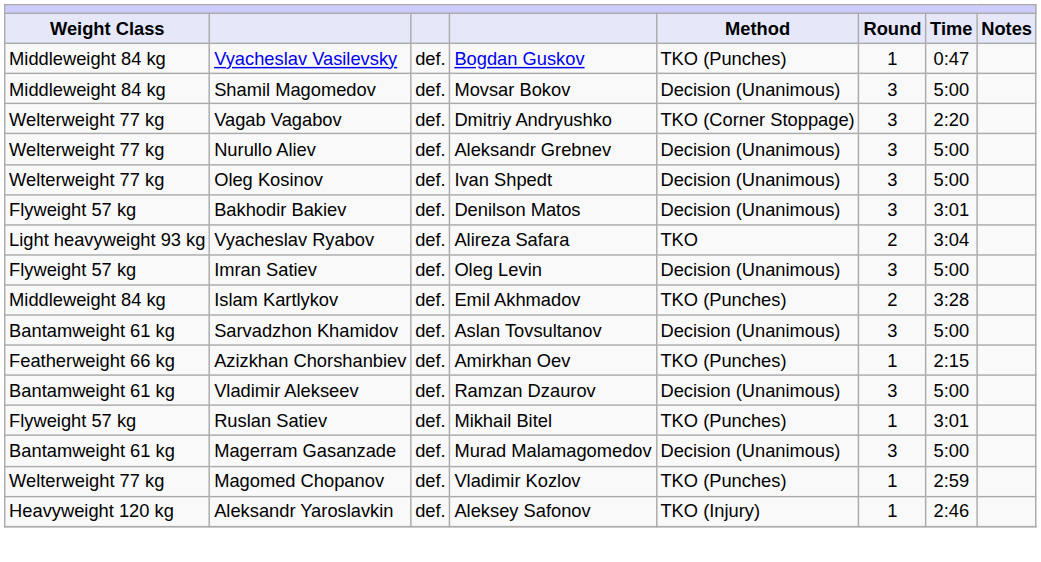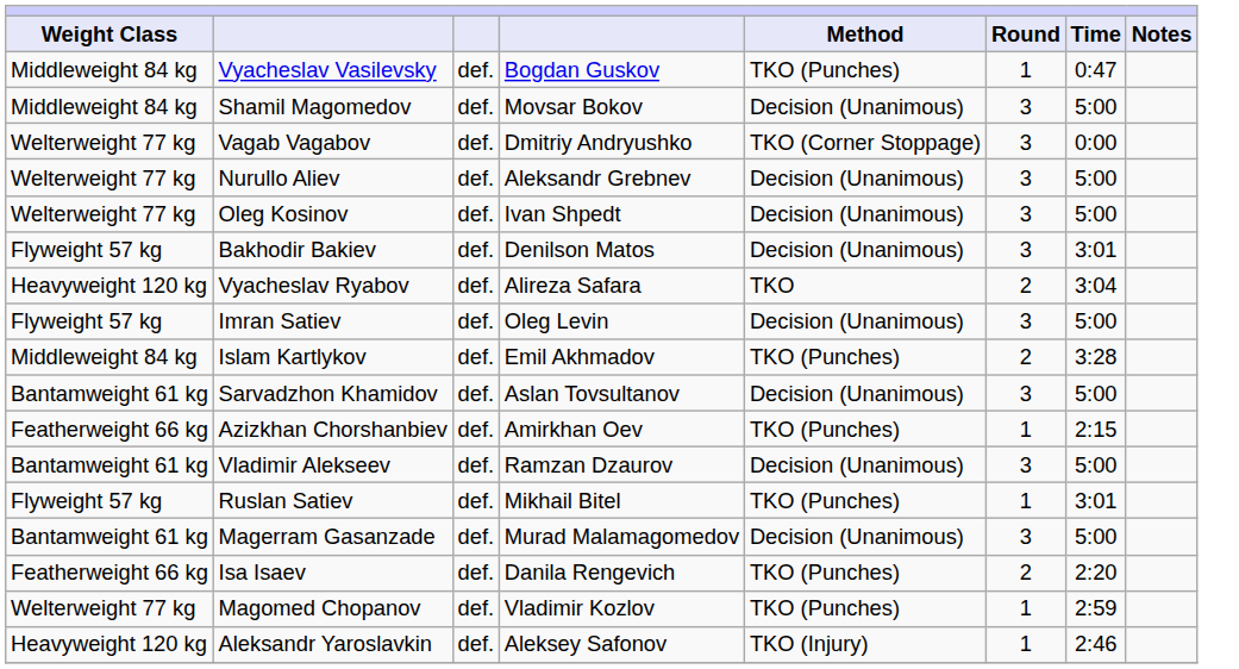 <table class="wikitable" style="font-size: 80%;">
 <tr>
 <th colspan="8" style="background-color: #ccf; color: #000080; text-align: center;"><strong></strong></th>
 </tr>
 <tr>
 <th colspan="1" style="background-color: #E6E8FA; color: #000000; text-align: center;">Weight Class</th>
 <th colspan="1" style="background-color: #E6E8FA; color: #000000; text-align: center;"></th>
 <th colspan="1" style="background-color: #E6E8FA; color: #000000; text-align: center;"></th>
 <th colspan="1" style="background-color: #E6E8FA; color: #000000; text-align: center;"></th>
 <th colspan="1" style="background-color: #E6E8FA; color: #000000; text-align: center;">Method</th>
 <th colspan="1" style="background-color: #E6E8FA; color: #000000; text-align: center;">Round</th>
 <th colspan="1" style="background-color: #E6E8FA; color: #000000; text-align: center;">Time</th>
 <th colspan="1" style="background-color: #E6E8FA; color: #000000; text-align: center;">Notes</th>
 </tr>
 <tr>
 <td>Middleweight 84 kg</td>
 <td> <a href='#'>Vyacheslav Vasilevsky</a></td>
 <td align=center>def.</td>
 <td> <a href='#'>Bogdan Guskov</a></td>
 <td>TKO (Punches)</td>
 <td align=center>1</td>
 <td align=center>0:47</td>
 <td></td>
 </tr>
 <tr>
 <td>Middleweight 84 kg</td>
 <td> Shamil Magomedov</td>
 <td align=center>def.</td>
 <td> Movsar Bokov</td>
 <td>Decision (Unanimous)</td>
 <td align=center>3</td>
 <td align=center>5:00</td>
 <td></td>
 </tr>
 <tr>
 <td>Welterweight 77 kg</td>
 <td> Vagab Vagabov</td>
 <td align=center>def.</td>
 <td> Dmitriy Andryushko</td>
 <td>TKO (Corner Stoppage)</td>
 <td align=center>3</td>
-<td align=center>2:20</td>
+<td align=center>0:00</td>
 <td></td>
 </tr>
 <tr>
 <td>Welterweight 77 kg</td>
 <td> Nurullo Aliev</td>
 <td align=center>def.</td>
 <td> Aleksandr Grebnev</td>
 <td>Decision (Unanimous)</td>
 <td align=center>3</td>
 <td align=center>5:00</td>
 <td></td>
 </tr>
 <tr>
 <td>Welterweight 77 kg</td>
 <td> Oleg Kosinov</td>
 <td align=center>def.</td>
 <td> Ivan Shpedt</td>
 <td>Decision (Unanimous)</td>
 <td align=center>3</td>
 <td align=center>5:00</td>
 <td></td>
 </tr>
 <tr>
 <td>Flyweight 57 kg</td>
 <td> Bakhodir Bakiev</td>
 <td align=center>def.</td>
 <td> Denilson Matos</td>
 <td>Decision (Unanimous)</td>
 <td align=center>3</td>
 <td align=center>3:01</td>
 <td></td>
 </tr>
 <tr>
-<td>Light heavyweight 93 kg</td>
+<td>Heavyweight 120 kg</td>
 <td> Vyacheslav Ryabov</td>
 <td align=center>def.</td>
 <td> Alireza Safara</td>
 <td>TKO</td>
 <td align=center>2</td>
 <td align=center>3:04</td>
 <td></td>
 </tr>
 <tr>
 <td>Flyweight 57 kg</td>
 <td> Imran Satiev</td>
 <td align=center>def.</td>
 <td> Oleg Levin</td>
 <td>Decision (Unanimous)</td>
 <td align=center>3</td>
 <td align=center>5:00</td>
 <td></td>
 </tr>
 <tr>
 <td>Middleweight 84 kg</td>
 <td> Islam Kartlykov</td>
 <td align=center>def.</td>
 <td> Emil Akhmadov</td>
 <td>TKO (Punches)</td>
 <td align=center>2</td>
 <td align=center>3:28</td>
 <td></td>
 </tr>
 <tr>
 <td>Bantamweight 61 kg</td>
 <td> Sarvadzhon Khamidov</td>
 <td align=center>def.</td>
 <td> Aslan Tovsultanov</td>
 <td>Decision (Unanimous)</td>
 <td align=center>3</td>
 <td align=center>5:00</td>
 <td></td>
 </tr>
 <tr>
 <td>Featherweight 66 kg</td>
 <td> Azizkhan Chorshanbiev</td>
 <td align=center>def.</td>
 <td> Amirkhan Oev</td>
 <td>TKO (Punches)</td>
 <td align=center>1</td>
 <td align=center>2:15</td>
 <td></td>
 </tr>
 <tr>
 <td>Bantamweight 61 kg</td>
 <td> Vladimir Alekseev</td>
 <td align=center>def.</td>
 <td> Ramzan Dzaurov</td>
 <td>Decision (Unanimous)</td>
 <td align=center>3</td>
 <td align=center>5:00</td>
 <td></td>
 </tr>
 <tr>
 <td>Flyweight 57 kg</td>
 <td> Ruslan Satiev</td>
 <td align=center>def.</td>
 <td> Mikhail Bitel</td>
 <td>TKO (Punches)</td>
 <td align=center>1</td>
 <td align=center>3:01</td>
 <td></td>
 </tr>
 <tr>
 <td>Bantamweight 61 kg</td>
 <td> Magerram Gasanzade</td>
 <td align=center>def.</td>
 <td> Murad Malamagomedov</td>
 <td>Decision (Unanimous)</td>
 <td align=center>3</td>
 <td align=center>5:00</td>
 <td></td>
 </tr>
 <tr>
+<td>Featherweight 66 kg</td>
+<td> Isa Isaev</td>
+<td align=center>def.</td>
+<td> Danila Rengevich</td>
+<td>TKO (Punches)</td>
+<td align=center>2</td>
+<td align=center>2:20</td>
+<td></td>
+</tr>
+<tr>
 <td>Welterweight 77 kg</td>
 <td> Magomed Chopanov</td>
 <td align=center>def.</td>
 <td> Vladimir Kozlov</td>
 <td>TKO (Punches)</td>
 <td align=center>1</td>
 <td align=center>2:59</td>
 <td></td>
 </tr>
 <tr>
 <td>Heavyweight 120 kg</td>
 <td> Aleksandr Yaroslavkin</td>
 <td align=center>def.</td>
 <td> Aleksey Safonov</td>
 <td>TKO (Injury)</td>
 <td align=center>1</td>
 <td align=center>2:46</td>
 <td></td>
 </tr>
 <tr>
 </tr>
 </table>
